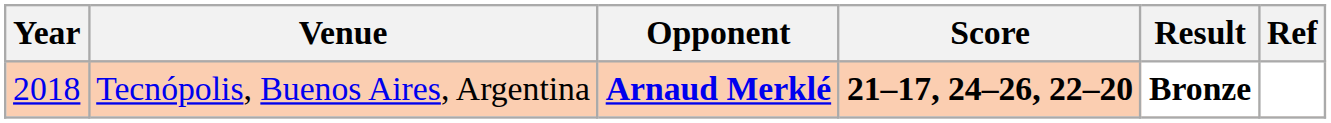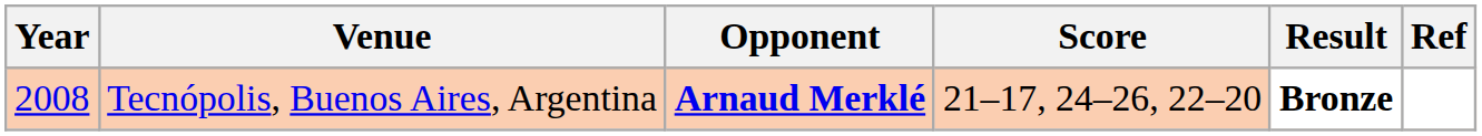 <table class="sortable wikitable" style="font-size: 90%;">
 <tr>
 <th>Year</th>
 <th>Venue</th>
 <th>Opponent</th>
 <th>Score</th>
 <th>Result</th>
 <th>Ref</th>
 </tr>
 <tr style="background:#FBCEB1">
-<td align="center"><a href='#'>2018</a></td>
+<td align="center"><a href='#'>2008</a></td>
 <td align="left"><a href='#'>Tecnópolis</a>, <a href='#'>Buenos Aires</a>, Argentina</td>
 <td align="left"><strong> <a href='#'>Arnaud Merklé</a></strong></td>
-<td align="left"><strong>21–17, 24–26, 22–20</strong></td>
+<td align="left">21–17, 24–26, 22–20</td>
 <td style="text-align:left; background:white"> <strong>Bronze</strong></td>
 <td style="text-align:center; background:white"></td>
 </tr>
 </table>
